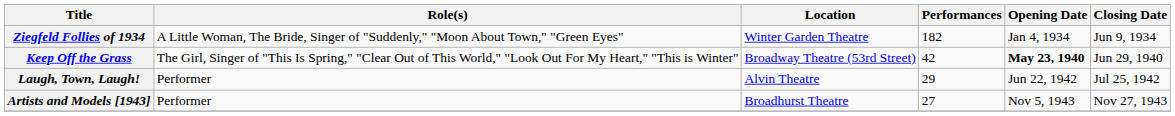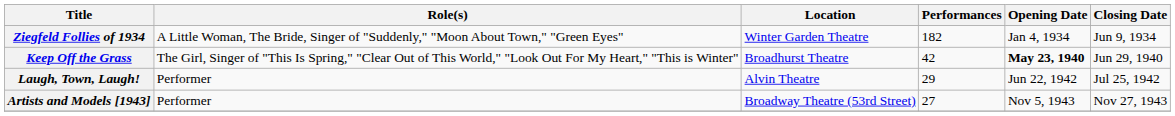 <table class="wikitable plainrowheaders sortable">
 <tr>
 <th scope="col">Title</th>
 <th scope="col">Role(s)</th>
 <th scope="col">Location</th>
 <th scope="col">Performances</th>
 <th scope="col">Opening Date</th>
 <th scope="col">Closing Date</th>
 </tr>
 <tr>
 <th scope="row"><em><a href='#'>Ziegfeld Follies</a> of 1934</em></th>
 <td>A Little Woman, The Bride, Singer of "Suddenly," "Moon About Town," "Green Eyes"</td>
 <td><a href='#'>Winter Garden Theatre</a></td>
 <td>182</td>
 <td>Jan 4, 1934</td>
 <td>Jun 9, 1934</td>
 </tr>
 <tr>
 <th scope="row"><em><a href='#'>Keep Off the Grass</a></em></th>
 <td>The Girl, Singer of "This Is Spring," "Clear Out of This World," "Look Out For My Heart," "This is Winter"</td>
-<td><a href='#'>Broadway Theatre (53rd Street)</a></td>
+<td><a href='#'>Broadhurst Theatre</a></td>
 <td>42</td>
 <td><strong>May 23, 1940</strong></td>
 <td>Jun 29, 1940</td>
 </tr>
 <tr>
 <th scope="row"><em>Laugh, Town, Laugh!</em></th>
 <td>Performer</td>
 <td><a href='#'>Alvin Theatre</a></td>
 <td>29</td>
 <td>Jun 22, 1942</td>
 <td>Jul 25, 1942</td>
 </tr>
 <tr>
 <th scope="row"><em>Artists and Models [1943]</em></th>
 <td>Performer</td>
-<td><a href='#'>Broadhurst Theatre</a></td>
+<td><a href='#'>Broadway Theatre (53rd Street)</a></td>
 <td>27</td>
 <td>Nov 5, 1943</td>
 <td>Nov 27, 1943</td>
 </tr>
 <tr>
 </tr>
 </table>
